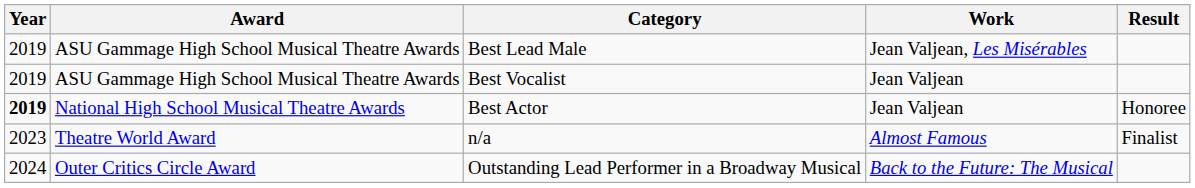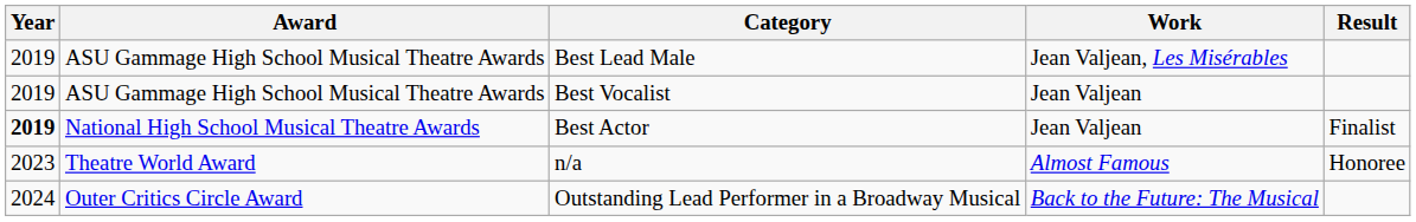 <table class="wikitable sortable">
 <tr>
 <th>Year</th>
 <th>Award</th>
 <th>Category</th>
 <th>Work</th>
 <th>Result</th>
 </tr>
 <tr>
 <td>2019</td>
 <td>ASU Gammage High School Musical Theatre Awards</td>
 <td>Best Lead Male</td>
 <td>Jean Valjean, <em><a href='#'>Les Misérables</a></em></td>
 <td></td>
 </tr>
 <tr>
 <td>2019</td>
 <td>ASU Gammage High School Musical Theatre Awards</td>
 <td>Best Vocalist</td>
 <td>Jean Valjean</td>
 <td></td>
 </tr>
 <tr>
 <td><strong>2019</strong></td>
 <td><a href='#'>National High School Musical Theatre Awards</a></td>
 <td>Best Actor</td>
 <td>Jean Valjean</td>
-<td>Honoree</td>
+<td>Finalist</td>
 </tr>
 <tr>
 <td>2023</td>
 <td><a href='#'>Theatre World Award</a></td>
 <td>n/a</td>
 <td><em><a href='#'>Almost Famous</a></em></td>
-<td>Finalist</td>
+<td>Honoree</td>
 </tr>
 <tr>
 <td>2024</td>
 <td><a href='#'>Outer Critics Circle Award</a></td>
 <td>Outstanding Lead Performer in a Broadway Musical</td>
 <td><em><a href='#'>Back to the Future: The Musical</a></em></td>
 <td></td>
 </tr>
 </table>
